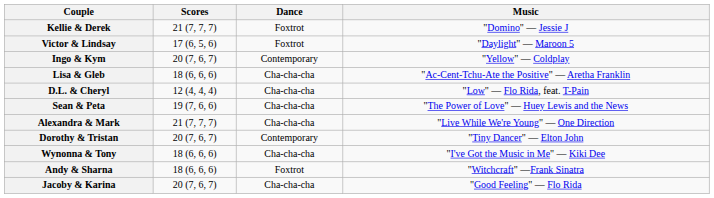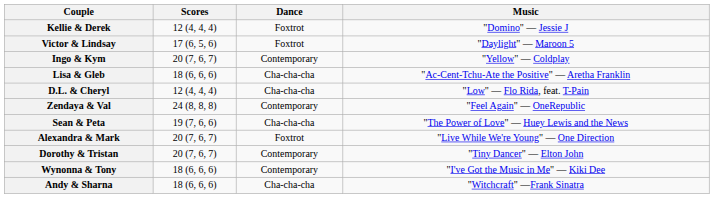 <table class="wikitable sortable" style="text-align:center; width:90%">
 <tr>
 <th scope="col">Couple</th>
 <th scope="col">Scores</th>
 <th scope="col" class="unsortable">Dance</th>
 <th scope="col" class="unsortable">Music</th>
 </tr>
 <tr>
 <th scope="row">Kellie & Derek</th>
-<td>21 (7, 7, 7)</td>
+<td>12 (4, 4, 4)</td>
 <td>Foxtrot</td>
 <td>"<a href='#'>Domino</a>" — <a href='#'>Jessie J</a></td>
 </tr>
 <tr>
 <th scope="row">Victor & Lindsay</th>
 <td>17 (6, 5, 6)</td>
 <td>Foxtrot</td>
 <td>"<a href='#'>Daylight</a>" — <a href='#'>Maroon 5</a></td>
 </tr>
 <tr>
 <th scope="row">Ingo & Kym</th>
 <td>20 (7, 6, 7)</td>
 <td>Contemporary</td>
 <td>"<a href='#'>Yellow</a>" — <a href='#'>Coldplay</a></td>
 </tr>
 <tr>
 <th scope="row">Lisa & Gleb</th>
 <td>18 (6, 6, 6)</td>
 <td>Cha-cha-cha</td>
 <td>"<a href='#'>Ac-Cent-Tchu-Ate the Positive</a>" — <a href='#'>Aretha Franklin</a></td>
 </tr>
 <tr>
 <th scope="row">D.L. & Cheryl</th>
 <td>12 (4, 4, 4)</td>
 <td>Cha-cha-cha</td>
 <td>"<a href='#'>Low</a>" — <a href='#'>Flo Rida</a>, feat. <a href='#'>T-Pain</a></td>
 </tr>
 <tr>
+<th scope="row">Zendaya & Val</th>
+<td>24 (8, 8, 8)</td>
+<td>Contemporary</td>
+<td>"<a href='#'>Feel Again</a>" — <a href='#'>OneRepublic</a></td>
+</tr>
+<tr>
 <th scope="row">Sean & Peta</th>
 <td>19 (7, 6, 6)</td>
 <td>Cha-cha-cha</td>
 <td>"<a href='#'>The Power of Love</a>" — <a href='#'>Huey Lewis and the News</a></td>
 </tr>
 <tr>
 <th scope="row">Alexandra & Mark</th>
-<td>21 (7, 7, 7)</td>
-<td>Cha-cha-cha</td>
+<td>20 (7, 6, 7)</td>
+<td>Foxtrot</td>
 <td>"<a href='#'>Live While We're Young</a>" — <a href='#'>One Direction</a></td>
 </tr>
 <tr>
 <th scope="row">Dorothy & Tristan</th>
 <td>20 (7, 6, 7)</td>
 <td>Contemporary</td>
 <td>"<a href='#'>Tiny Dancer</a>" — <a href='#'>Elton John</a></td>
 </tr>
 <tr>
 <th scope="row">Wynonna & Tony</th>
 <td>18 (6, 6, 6)</td>
-<td>Cha-cha-cha</td>
+<td>Contemporary</td>
 <td>"<a href='#'>I've Got the Music in Me</a>" — <a href='#'>Kiki Dee</a></td>
 </tr>
 <tr>
 <th scope="row">Andy & Sharna</th>
 <td>18 (6, 6, 6)</td>
-<td>Foxtrot</td>
+<td>Cha-cha-cha</td>
 <td>"<a href='#'>Witchcraft</a>"  —<a href='#'>Frank Sinatra</a></td>
 </tr>
-<tr>
-<th scope="row">Jacoby & Karina</th>
-<td>20 (7, 6, 7)</td>
-<td>Cha-cha-cha</td>
-<td>"<a href='#'>Good Feeling</a>" — <a href='#'>Flo Rida</a></td>
-</tr>
 </table>
